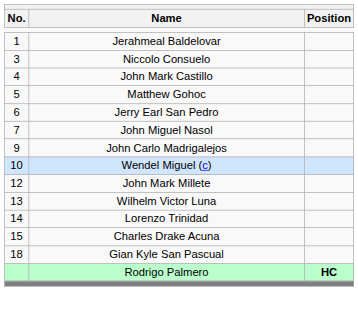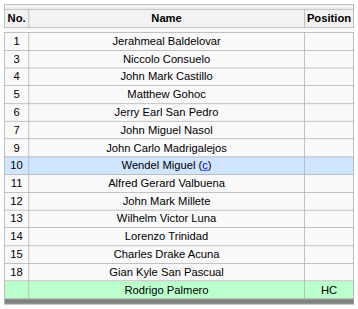 <table class='wikitable mw-collapsible mw-collapsed' style="text-align: center; width: 500px; border: none">
 <tr>
 <th style='text-align: left;' colspan=3></th>
 </tr>
 <tr>
 <th style='width: 7%;'>No.</th>
 <th>Name</th>
 <th style='width: 10%;'>Position</th>
 </tr>
 <tr>
 <td style='border: none;'></td>
 </tr>
 <tr>
 <td>1</td>
 <td>Jerahmeal Baldelovar</td>
 <td></td>
 </tr>
 <tr>
 <td>3</td>
 <td>Niccolo Consuelo</td>
 <td></td>
 </tr>
 <tr>
 <td>4</td>
 <td>John Mark Castillo</td>
 <td></td>
 </tr>
 <tr>
 <td>5</td>
 <td>Matthew Gohoc</td>
 <td></td>
 </tr>
 <tr>
 <td>6</td>
 <td>Jerry Earl San Pedro</td>
 <td></td>
 </tr>
 <tr>
 <td>7</td>
 <td>John Miguel Nasol</td>
 <td></td>
 </tr>
 <tr>
 <td>9</td>
 <td>John Carlo Madrigalejos</td>
 <td></td>
 </tr>
 <tr style="background:#D0E6FF">
 <td>10</td>
 <td>Wendel Miguel (<a href='#'>c</a>)</td>
 <td></td>
 </tr>
 <tr>
+<td>11</td>
+<td>Alfred Gerard Valbuena</td>
+<td></td>
+</tr>
+<tr>
 <td>12</td>
 <td>John Mark Millete</td>
 <td></td>
 </tr>
 <tr>
 <td>13</td>
 <td>Wilhelm Victor Luna</td>
 <td></td>
 </tr>
 <tr>
 <td>14</td>
 <td>Lorenzo Trinidad</td>
 <td></td>
 </tr>
 <tr>
 <td>15</td>
 <td>Charles Drake Acuna</td>
 <td></td>
 </tr>
 <tr>
 <td>18</td>
 <td>Gian Kyle San Pascual</td>
 <td></td>
 </tr>
 <tr style="background:#BBFFCC">
 <td></td>
 <td>Rodrigo Palmero</td>
-<td><strong>HC</strong></td>
+<td>HC</td>
 </tr>
 <tr>
 <th style='background: grey;' colspan=3></th>
 </tr>
 </table>
